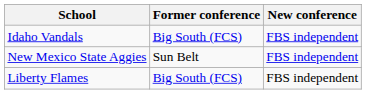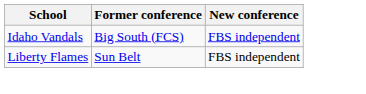 <table class="wikitable sortable">
 <tr>
 <th>School</th>
 <th>Former conference</th>
 <th>New conference</th>
 </tr>
 <tr>
 <td><a href='#'>Idaho Vandals</a></td>
 <td><a href='#'>Big South (FCS)</a></td>
 <td><a href='#'>FBS independent</a></td>
 </tr>
 <tr>
-<td><a href='#'>New Mexico State Aggies</a></td>
-<td>Sun Belt</td>
-<td><a href='#'>FBS independent</a></td>
-</tr>
-<tr>
 <td><a href='#'>Liberty Flames</a></td>
-<td><a href='#'>Big South (FCS)</a></td>
+<td><a href='#'>Sun Belt</a></td>
 <td>FBS independent</td>
 </tr>
 </table>
